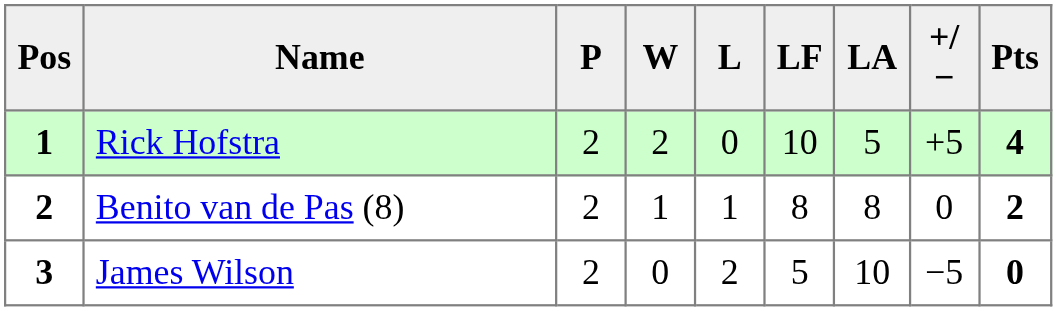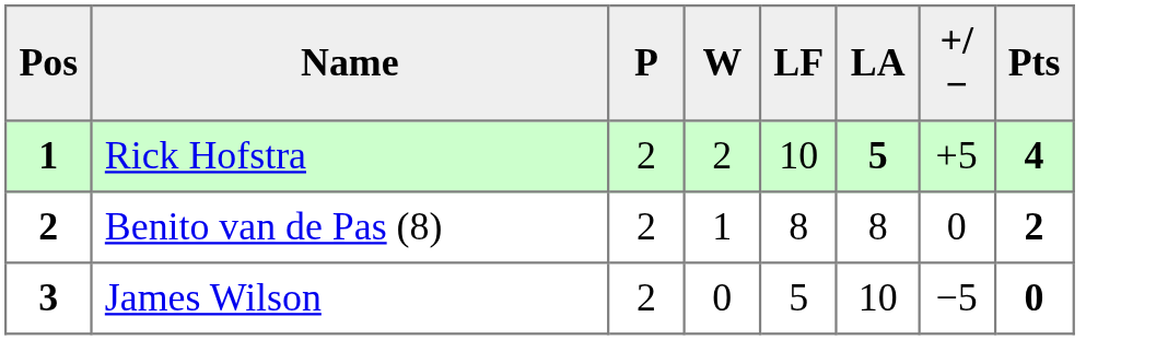 <table style=border-collapse:collapse border=1 cellspacing=0 cellpadding=5>
 <tr align=center bgcolor=#efefef>
 <th width=20>Pos</th>
 <th width=200>Name</th>
 <th width=20>P</th>
 <th width=20>W</th>
-<th width=20>L</th>
 <th width=20>LF</th>
 <th width=20>LA</th>
 <th width=20>+/−</th>
 <th width=20>Pts</th>
 </tr>
 <tr align=center style="background: #ccffcc;">
 <td><strong>1</strong></td>
 <td align="left"> <a href='#'>Rick Hofstra</a></td>
 <td>2</td>
 <td>2</td>
-<td>0</td>
 <td>10</td>
-<td>5</td>
+<td><strong>5</strong></td>
 <td>+5</td>
 <td><strong>4</strong></td>
 </tr>
 <tr align=center>
 <td><strong>2</strong></td>
 <td align="left"> <a href='#'>Benito van de Pas</a> (8)</td>
 <td>2</td>
-<td>1</td>
 <td>1</td>
 <td>8</td>
 <td>8</td>
 <td>0</td>
 <td><strong>2</strong></td>
 </tr>
 <tr align=center>
 <td><strong>3</strong></td>
 <td align="left"> <a href='#'>James Wilson</a></td>
 <td>2</td>
 <td>0</td>
-<td>2</td>
 <td>5</td>
 <td>10</td>
 <td>−5</td>
 <td><strong>0</strong></td>
 </tr>
 </table>
